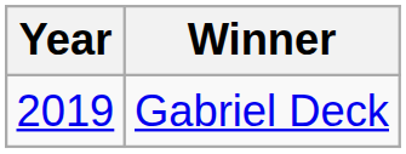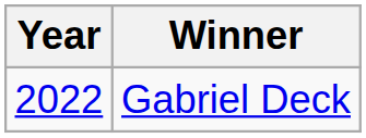 <table class=wikitable>
 <tr>
 <th>Year</th>
 <th>Winner</th>
 </tr>
 <tr>
-<td><a href='#'>2019</a></td>
+<td><a href='#'>2022</a></td>
 <td> <a href='#'>Gabriel Deck</a></td>
 </tr>
 </table>
